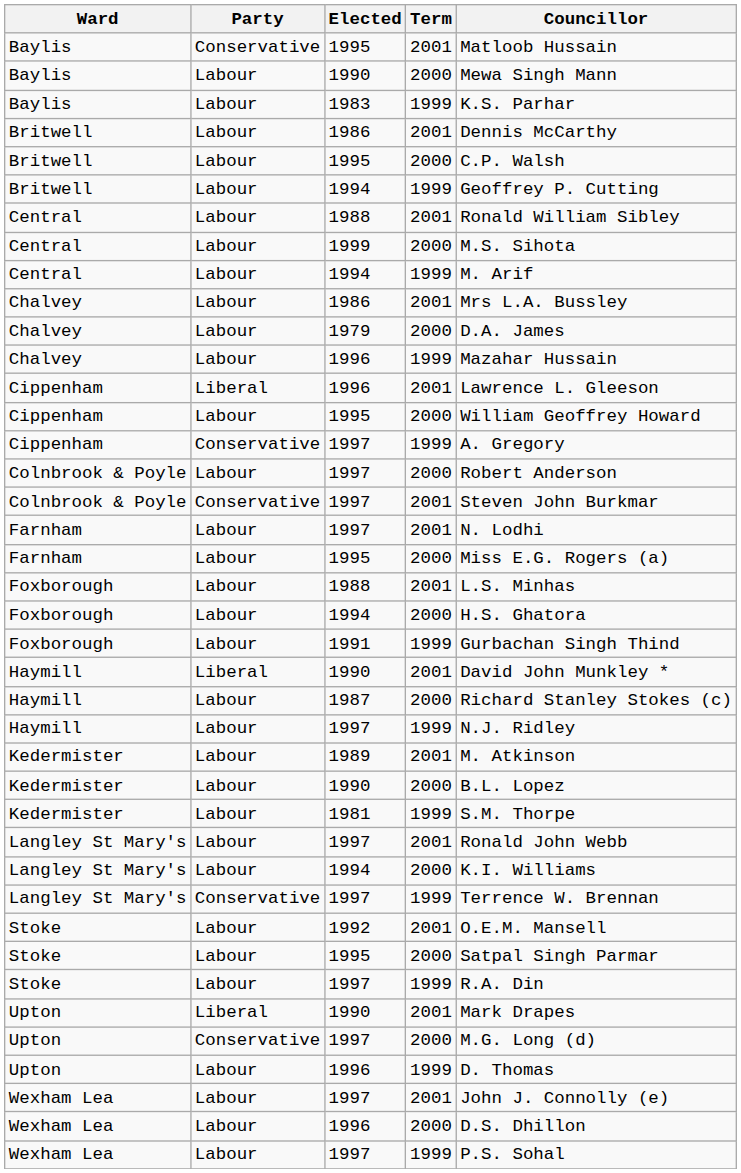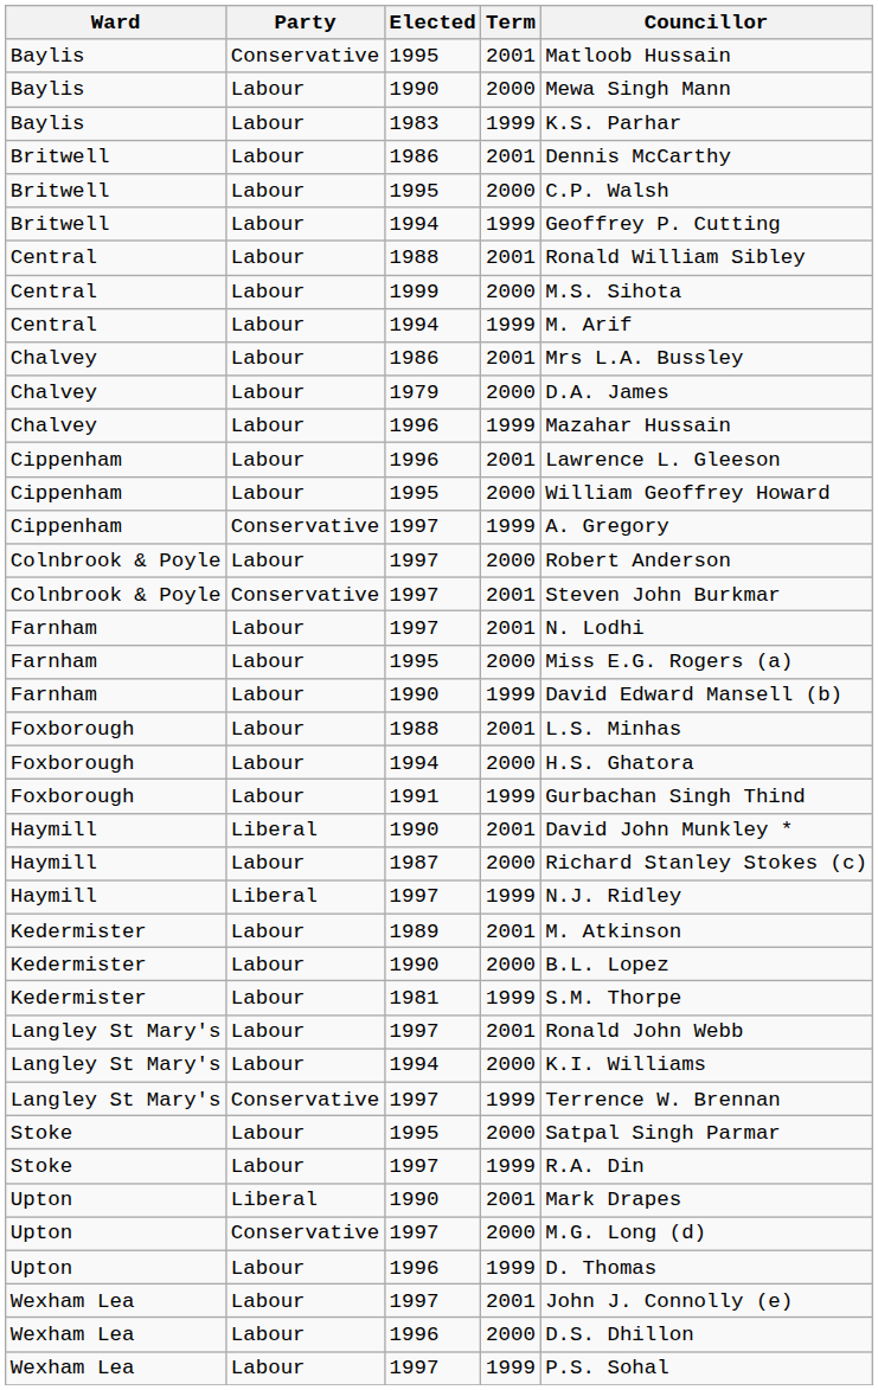 <table class="wikitable">
 <tr>
 <th>Ward</th>
 <th>Party</th>
 <th>Elected</th>
 <th>Term</th>
 <th>Councillor</th>
 </tr>
 <tr>
 <td>Baylis</td>
 <td>Conservative</td>
 <td>1995</td>
 <td>2001</td>
 <td>Matloob Hussain</td>
 </tr>
 <tr>
 <td>Baylis</td>
 <td>Labour</td>
 <td>1990</td>
 <td>2000</td>
 <td>Mewa Singh Mann</td>
 </tr>
 <tr>
 <td>Baylis</td>
 <td>Labour</td>
 <td>1983</td>
 <td>1999</td>
 <td>K.S. Parhar</td>
 </tr>
 <tr>
 <td>Britwell</td>
 <td>Labour</td>
 <td>1986</td>
 <td>2001</td>
 <td>Dennis McCarthy</td>
 </tr>
 <tr>
 <td>Britwell</td>
 <td>Labour</td>
 <td>1995</td>
 <td>2000</td>
 <td>C.P. Walsh</td>
 </tr>
 <tr>
 <td>Britwell</td>
 <td>Labour</td>
 <td>1994</td>
 <td>1999</td>
 <td>Geoffrey P. Cutting</td>
 </tr>
 <tr>
 <td>Central</td>
 <td>Labour</td>
 <td>1988</td>
 <td>2001</td>
 <td>Ronald William Sibley</td>
 </tr>
 <tr>
 <td>Central</td>
 <td>Labour</td>
 <td>1999</td>
 <td>2000</td>
 <td>M.S. Sihota</td>
 </tr>
 <tr>
 <td>Central</td>
 <td>Labour</td>
 <td>1994</td>
 <td>1999</td>
 <td>M. Arif</td>
 </tr>
 <tr>
 <td>Chalvey</td>
 <td>Labour</td>
 <td>1986</td>
 <td>2001</td>
 <td>Mrs L.A. Bussley</td>
 </tr>
 <tr>
 <td>Chalvey</td>
 <td>Labour</td>
 <td>1979</td>
 <td>2000</td>
 <td>D.A. James</td>
 </tr>
 <tr>
 <td>Chalvey</td>
 <td>Labour</td>
 <td>1996</td>
 <td>1999</td>
 <td>Mazahar Hussain</td>
 </tr>
 <tr>
 <td>Cippenham</td>
-<td>Liberal</td>
+<td>Labour</td>
 <td>1996</td>
 <td>2001</td>
 <td>Lawrence L. Gleeson</td>
 </tr>
 <tr>
 <td>Cippenham</td>
 <td>Labour</td>
 <td>1995</td>
 <td>2000</td>
 <td>William Geoffrey Howard</td>
 </tr>
 <tr>
 <td>Cippenham</td>
 <td>Conservative</td>
 <td>1997</td>
 <td>1999</td>
 <td>A. Gregory</td>
 </tr>
 <tr>
 <td>Colnbrook & Poyle</td>
 <td>Labour</td>
 <td>1997</td>
 <td>2000</td>
 <td>Robert Anderson</td>
 </tr>
 <tr>
 <td>Colnbrook & Poyle</td>
 <td>Conservative</td>
 <td>1997</td>
 <td>2001</td>
 <td>Steven John Burkmar</td>
 </tr>
 <tr>
 <td>Farnham</td>
 <td>Labour</td>
 <td>1997</td>
 <td>2001</td>
 <td>N. Lodhi</td>
 </tr>
 <tr>
 <td>Farnham</td>
 <td>Labour</td>
 <td>1995</td>
 <td>2000</td>
 <td>Miss E.G. Rogers (a)</td>
 </tr>
 <tr>
+<td>Farnham</td>
+<td>Labour</td>
+<td>1990</td>
+<td>1999</td>
+<td>David Edward Mansell (b)</td>
+</tr>
+<tr>
 <td>Foxborough</td>
 <td>Labour</td>
 <td>1988</td>
 <td>2001</td>
 <td>L.S. Minhas</td>
 </tr>
 <tr>
 <td>Foxborough</td>
 <td>Labour</td>
 <td>1994</td>
 <td>2000</td>
 <td>H.S. Ghatora</td>
 </tr>
 <tr>
 <td>Foxborough</td>
 <td>Labour</td>
 <td>1991</td>
 <td>1999</td>
 <td>Gurbachan Singh Thind</td>
 </tr>
 <tr>
 <td>Haymill</td>
 <td>Liberal</td>
 <td>1990</td>
 <td>2001</td>
 <td>David John Munkley *</td>
 </tr>
 <tr>
 <td>Haymill</td>
 <td>Labour</td>
 <td>1987</td>
 <td>2000</td>
 <td>Richard Stanley Stokes (c)</td>
 </tr>
 <tr>
 <td>Haymill</td>
-<td>Labour</td>
+<td>Liberal</td>
 <td>1997</td>
 <td>1999</td>
 <td>N.J. Ridley</td>
 </tr>
 <tr>
 <td>Kedermister</td>
 <td>Labour</td>
 <td>1989</td>
 <td>2001</td>
 <td>M. Atkinson</td>
 </tr>
 <tr>
 <td>Kedermister</td>
 <td>Labour</td>
 <td>1990</td>
 <td>2000</td>
 <td>B.L. Lopez</td>
 </tr>
 <tr>
 <td>Kedermister</td>
 <td>Labour</td>
 <td>1981</td>
 <td>1999</td>
 <td>S.M. Thorpe</td>
 </tr>
 <tr>
 <td>Langley St Mary's</td>
 <td>Labour</td>
 <td>1997</td>
 <td>2001</td>
 <td>Ronald John Webb</td>
 </tr>
 <tr>
 <td>Langley St Mary's</td>
 <td>Labour</td>
 <td>1994</td>
 <td>2000</td>
 <td>K.I. Williams</td>
 </tr>
 <tr>
 <td>Langley St Mary's</td>
 <td>Conservative</td>
 <td>1997</td>
 <td>1999</td>
 <td>Terrence W. Brennan</td>
-</tr>
-<tr>
-<td>Stoke</td>
-<td>Labour</td>
-<td>1992</td>
-<td>2001</td>
-<td>O.E.M. Mansell</td>
 </tr>
 <tr>
 <td>Stoke</td>
 <td>Labour</td>
 <td>1995</td>
 <td>2000</td>
 <td>Satpal Singh Parmar</td>
 </tr>
 <tr>
 <td>Stoke</td>
 <td>Labour</td>
 <td>1997</td>
 <td>1999</td>
 <td>R.A. Din</td>
 </tr>
 <tr>
 <td>Upton</td>
 <td>Liberal</td>
 <td>1990</td>
 <td>2001</td>
 <td>Mark Drapes</td>
 </tr>
 <tr>
 <td>Upton</td>
 <td>Conservative</td>
 <td>1997</td>
 <td>2000</td>
 <td>M.G. Long (d)</td>
 </tr>
 <tr>
 <td>Upton</td>
 <td>Labour</td>
 <td>1996</td>
 <td>1999</td>
 <td>D. Thomas</td>
 </tr>
 <tr>
 <td>Wexham Lea</td>
 <td>Labour</td>
 <td>1997</td>
 <td>2001</td>
 <td>John J. Connolly (e)</td>
 </tr>
 <tr>
 <td>Wexham Lea</td>
 <td>Labour</td>
 <td>1996</td>
 <td>2000</td>
 <td>D.S. Dhillon</td>
 </tr>
 <tr>
 <td>Wexham Lea</td>
 <td>Labour</td>
 <td>1997</td>
 <td>1999</td>
 <td>P.S. Sohal</td>
 </tr>
 <tr>
 </tr>
 </table>
